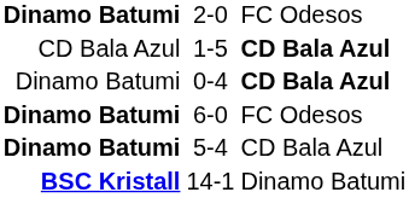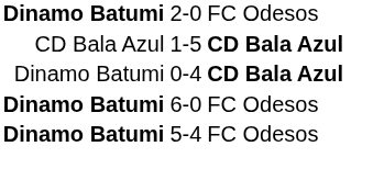 <table>
 <tr>
 <td></td>
 <th width=auto></th>
 <td></td>
 </tr>
 <tr>
 <td align=right><strong>Dinamo Batumi </strong></td>
 <td align=center>2-0</td>
 <td align=left> FC Odesos</td>
 </tr>
 <tr>
 <td align=right>CD Bala Azul </td>
 <td align=center>1-5</td>
 <td align=left> <strong>CD Bala Azul</strong></td>
 </tr>
 <tr>
 <td align=right>Dinamo Batumi </td>
 <td align=center>0-4</td>
 <td align=left> <strong>CD Bala Azul</strong></td>
 </tr>
 <tr>
 <td align=right><strong>Dinamo Batumi </strong></td>
 <td align=center>6-0</td>
 <td align=left> FC Odesos</td>
 </tr>
 <tr>
 <td align=right><strong>Dinamo Batumi </strong></td>
 <td align=center>5-4</td>
-<td align=left> CD Bala Azul</td>
-</tr>
-<tr>
-<td align=right><strong><a href='#'>BSC Kristall</a> </strong></td>
-<td align=center>14-1</td>
-<td align=left> Dinamo Batumi</td>
+<td align=left> FC Odesos</td>
 </tr>
 </table>
